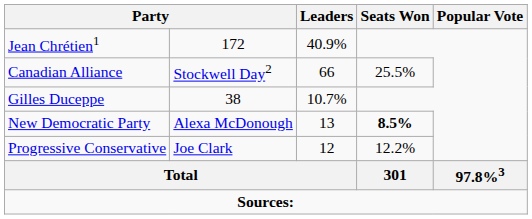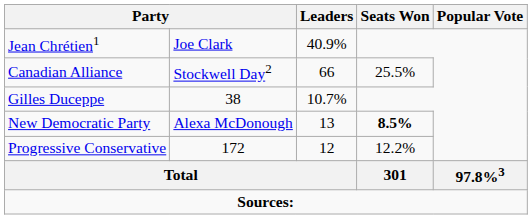 <table class="wikitable">
 <tr>
 <th colspan="2">Party</th>
 <th>Leaders</th>
 <th>Seats Won</th>
 <th>Popular Vote</th>
 </tr>
 <tr>
 <td><a href='#'>Jean Chrétien</a><sup>1</sup></td>
-<td align=center>172</td>
+<td><a href='#'>Joe Clark</a></td>
 <td align=center>40.9%</td>
 </tr>
 <tr>
 <td><a href='#'>Canadian Alliance</a></td>
 <td><a href='#'>Stockwell Day</a><sup>2</sup></td>
 <td align=center>66</td>
 <td align=center>25.5%</td>
 </tr>
 <tr>
 <td><a href='#'>Gilles Duceppe</a></td>
 <td align=center>38</td>
 <td align=center>10.7%</td>
 </tr>
 <tr>
 <td><a href='#'>New Democratic Party</a></td>
 <td><a href='#'>Alexa McDonough</a></td>
 <td align=center>13</td>
 <td align=center><strong>8.5%</strong></td>
 </tr>
 <tr>
 <td><a href='#'>Progressive Conservative</a></td>
-<td><a href='#'>Joe Clark</a></td>
+<td align=center>172</td>
 <td align=center>12</td>
 <td align=center>12.2%</td>
 </tr>
 <tr>
 <th colspan=3>Total</th>
 <th>301</th>
 <th>97.8%<sup>3</sup></th>
 </tr>
 <tr>
 <td align="center" colspan=5><strong>Sources:</strong> </td>
 </tr>
 </table>
